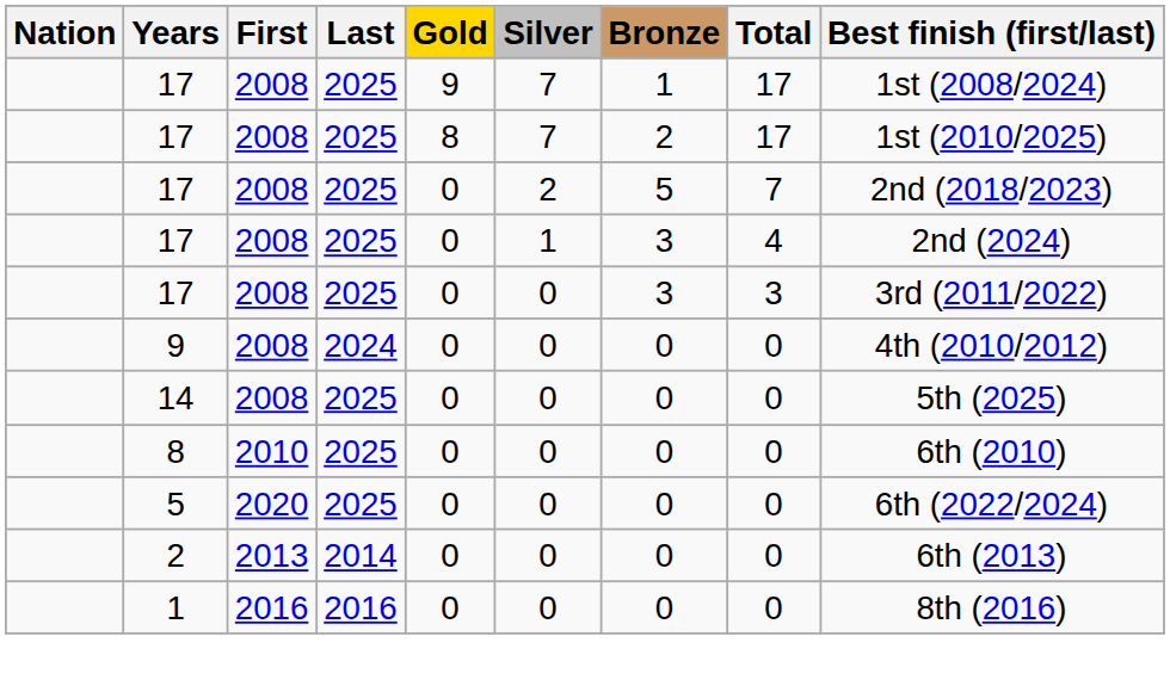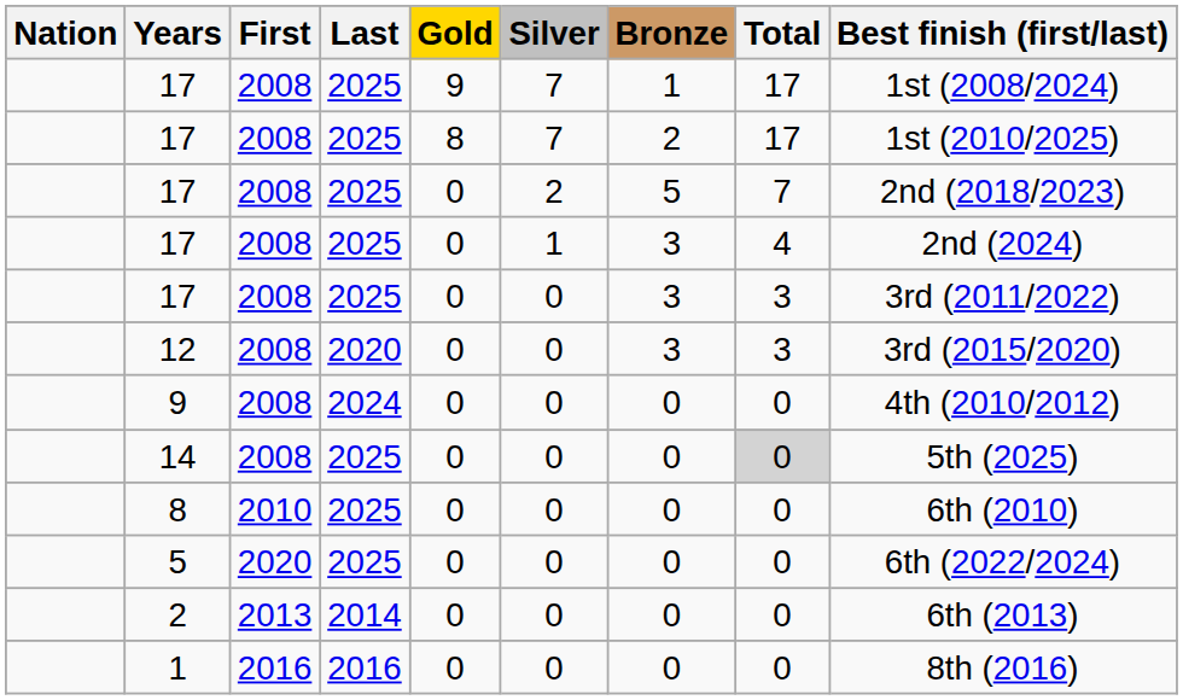 <table class="wikitable sortable" style="text-align:center; font-size:95%;">
 <tr>
 <th>Nation</th>
 <th>Years</th>
 <th>First</th>
 <th>Last</th>
 <th style="background:gold">Gold</th>
 <th style="background:silver">Silver</th>
 <th style="background:#c96">Bronze</th>
 <th>Total</th>
 <th>Best finish (first/last)</th>
 </tr>
 <tr>
 <td align=left></td>
 <td>17</td>
 <td><a href='#'>2008</a></td>
 <td><a href='#'>2025</a></td>
 <td>9</td>
 <td>7</td>
 <td>1</td>
 <td>17</td>
 <td>1st (<a href='#'>2008</a>/<a href='#'>2024</a>)</td>
 </tr>
 <tr>
 <td align=left></td>
 <td>17</td>
 <td><a href='#'>2008</a></td>
 <td><a href='#'>2025</a></td>
 <td>8</td>
 <td>7</td>
 <td>2</td>
 <td>17</td>
 <td>1st (<a href='#'>2010</a>/<a href='#'>2025</a>)</td>
 </tr>
 <tr>
 <td align=left></td>
 <td>17</td>
 <td><a href='#'>2008</a></td>
 <td><a href='#'>2025</a></td>
 <td>0</td>
 <td>2</td>
 <td>5</td>
 <td>7</td>
 <td>2nd (<a href='#'>2018</a>/<a href='#'>2023</a>)</td>
 </tr>
 <tr>
 <td align=left></td>
 <td>17</td>
 <td><a href='#'>2008</a></td>
 <td><a href='#'>2025</a></td>
 <td>0</td>
 <td>1</td>
 <td>3</td>
 <td>4</td>
 <td>2nd (<a href='#'>2024</a>)</td>
 </tr>
 <tr>
 <td align=left></td>
 <td>17</td>
 <td><a href='#'>2008</a></td>
 <td><a href='#'>2025</a></td>
 <td>0</td>
 <td>0</td>
 <td>3</td>
 <td>3</td>
 <td>3rd (<a href='#'>2011</a>/<a href='#'>2022</a>)</td>
 </tr>
 <tr>
 <td align=left></td>
+<td>12</td>
+<td><a href='#'>2008</a></td>
+<td><a href='#'>2020</a></td>
+<td>0</td>
+<td>0</td>
+<td>3</td>
+<td>3</td>
+<td>3rd (<a href='#'>2015</a>/<a href='#'>2020</a>)</td>
+</tr>
+<tr>
+<td align=left></td>
 <td>9</td>
 <td><a href='#'>2008</a></td>
 <td><a href='#'>2024</a></td>
 <td>0</td>
 <td>0</td>
 <td>0</td>
 <td>0</td>
 <td>4th (<a href='#'>2010</a>/<a href='#'>2012</a>)</td>
 </tr>
 <tr>
 <td align=left></td>
 <td>14</td>
 <td><a href='#'>2008</a></td>
 <td><a href='#'>2025</a></td>
 <td>0</td>
 <td>0</td>
 <td>0</td>
-<td>0</td>
+<td style="background: lightgrey;">0</td>
 <td>5th (<a href='#'>2025</a>)</td>
 </tr>
 <tr>
 <td align=left></td>
 <td>8</td>
 <td><a href='#'>2010</a></td>
 <td><a href='#'>2025</a></td>
 <td>0</td>
 <td>0</td>
 <td>0</td>
 <td>0</td>
 <td>6th (<a href='#'>2010</a>)</td>
 </tr>
 <tr>
 <td align=left></td>
 <td>5</td>
 <td><a href='#'>2020</a></td>
 <td><a href='#'>2025</a></td>
 <td>0</td>
 <td>0</td>
 <td>0</td>
 <td>0</td>
 <td>6th (<a href='#'>2022</a>/<a href='#'>2024</a>)</td>
 </tr>
 <tr>
 <td align=left></td>
 <td>2</td>
 <td><a href='#'>2013</a></td>
 <td><a href='#'>2014</a></td>
 <td>0</td>
 <td>0</td>
 <td>0</td>
 <td>0</td>
 <td>6th (<a href='#'>2013</a>)</td>
 </tr>
 <tr>
 <td align=left></td>
 <td>1</td>
 <td><a href='#'>2016</a></td>
 <td><a href='#'>2016</a></td>
 <td>0</td>
 <td>0</td>
 <td>0</td>
 <td>0</td>
 <td>8th (<a href='#'>2016</a>)</td>
 </tr>
 </table>
